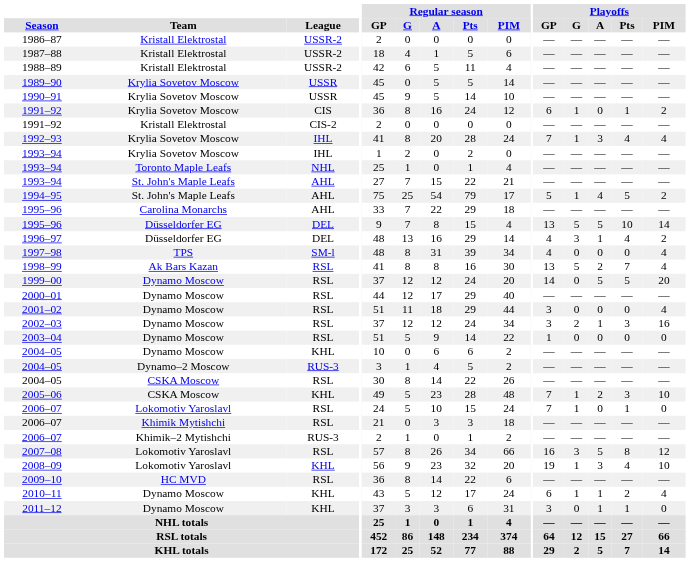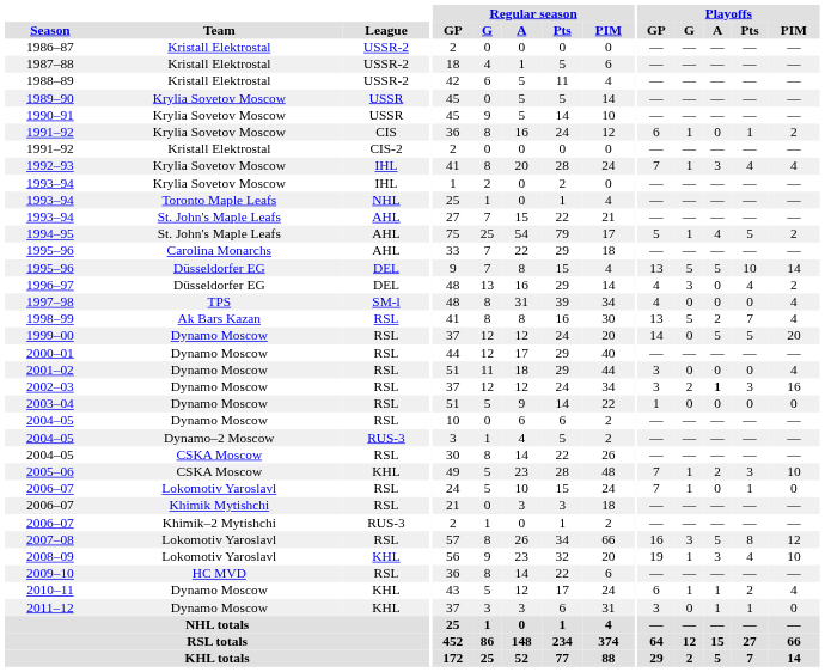 <table border="0" cellpadding="1" cellspacing="0" style="text-align:center; width:60em">
 <tr bgcolor="#e0e0e0">
 <th colspan="3" bgcolor="#ffffff"></th>
 <th rowspan="100" bgcolor="#ffffff"></th>
 <th colspan="5"><a href='#'>Regular season</a></th>
 <th rowspan="100" bgcolor="#ffffff"></th>
 <th colspan="5"><a href='#'>Playoffs</a></th>
 </tr>
 <tr bgcolor="#e0e0e0">
 <th><a href='#'>Season</a></th>
 <th>Team</th>
 <th>League</th>
 <th>GP</th>
 <th><a href='#'>G</a></th>
 <th><a href='#'>A</a></th>
 <th><a href='#'>Pts</a></th>
 <th><a href='#'>PIM</a></th>
 <th>GP</th>
 <th>G</th>
 <th>A</th>
 <th>Pts</th>
 <th>PIM</th>
 </tr>
 <tr>
 <td>1986–87</td>
 <td><a href='#'>Kristall Elektrostal</a></td>
 <td><a href='#'>USSR-2</a></td>
 <td>2</td>
 <td>0</td>
 <td>0</td>
 <td>0</td>
 <td>0</td>
 <td>—</td>
 <td>—</td>
 <td>—</td>
 <td>—</td>
 <td>—</td>
 </tr>
 <tr bgcolor="#f0f0f0">
 <td>1987–88</td>
 <td>Kristall Elektrostal</td>
 <td>USSR-2</td>
 <td>18</td>
 <td>4</td>
 <td>1</td>
 <td>5</td>
 <td>6</td>
 <td>—</td>
 <td>—</td>
 <td>—</td>
 <td>—</td>
 <td>—</td>
 </tr>
 <tr>
 <td>1988–89</td>
 <td>Kristall Elektrostal</td>
 <td>USSR-2</td>
 <td>42</td>
 <td>6</td>
 <td>5</td>
 <td>11</td>
 <td>4</td>
 <td>—</td>
 <td>—</td>
 <td>—</td>
 <td>—</td>
 <td>—</td>
 </tr>
 <tr bgcolor="#f0f0f0">
 <td><a href='#'>1989–90</a></td>
 <td><a href='#'>Krylia Sovetov Moscow</a></td>
 <td><a href='#'>USSR</a></td>
 <td>45</td>
 <td>0</td>
 <td>5</td>
 <td>5</td>
 <td>14</td>
 <td>—</td>
 <td>—</td>
 <td>—</td>
 <td>—</td>
 <td>—</td>
 </tr>
 <tr>
 <td><a href='#'>1990–91</a></td>
 <td>Krylia Sovetov Moscow</td>
 <td>USSR</td>
 <td>45</td>
 <td>9</td>
 <td>5</td>
 <td>14</td>
 <td>10</td>
 <td>—</td>
 <td>—</td>
 <td>—</td>
 <td>—</td>
 <td>—</td>
 </tr>
 <tr bgcolor="#f0f0f0">
 <td><a href='#'>1991–92</a></td>
 <td>Krylia Sovetov Moscow</td>
 <td>CIS</td>
 <td>36</td>
 <td>8</td>
 <td>16</td>
 <td>24</td>
 <td>12</td>
 <td>6</td>
 <td>1</td>
 <td>0</td>
 <td>1</td>
 <td>2</td>
 </tr>
 <tr>
 <td>1991–92</td>
 <td>Kristall Elektrostal</td>
 <td>CIS-2</td>
 <td>2</td>
 <td>0</td>
 <td>0</td>
 <td>0</td>
 <td>0</td>
 <td>—</td>
 <td>—</td>
 <td>—</td>
 <td>—</td>
 <td>—</td>
 </tr>
 <tr bgcolor="#f0f0f0">
 <td><a href='#'>1992–93</a></td>
 <td>Krylia Sovetov Moscow</td>
 <td><a href='#'>IHL</a></td>
 <td>41</td>
 <td>8</td>
 <td>20</td>
 <td>28</td>
 <td>24</td>
 <td>7</td>
 <td>1</td>
 <td>3</td>
 <td>4</td>
 <td>4</td>
 </tr>
 <tr>
 <td><a href='#'>1993–94</a></td>
 <td>Krylia Sovetov Moscow</td>
 <td>IHL</td>
 <td>1</td>
 <td>2</td>
 <td>0</td>
 <td>2</td>
 <td>0</td>
 <td>—</td>
 <td>—</td>
 <td>—</td>
 <td>—</td>
 <td>—</td>
 </tr>
 <tr bgcolor="#f0f0f0">
 <td><a href='#'>1993–94</a></td>
 <td><a href='#'>Toronto Maple Leafs</a></td>
 <td><a href='#'>NHL</a></td>
 <td>25</td>
 <td>1</td>
 <td>0</td>
 <td>1</td>
 <td>4</td>
 <td>—</td>
 <td>—</td>
 <td>—</td>
 <td>—</td>
 <td>—</td>
 </tr>
 <tr>
 <td><a href='#'>1993–94</a></td>
 <td><a href='#'>St. John's Maple Leafs</a></td>
 <td><a href='#'>AHL</a></td>
 <td>27</td>
 <td>7</td>
 <td>15</td>
 <td>22</td>
 <td>21</td>
 <td>—</td>
 <td>—</td>
 <td>—</td>
 <td>—</td>
 <td>—</td>
 </tr>
 <tr bgcolor="#f0f0f0">
 <td><a href='#'>1994–95</a></td>
 <td>St. John's Maple Leafs</td>
 <td>AHL</td>
 <td>75</td>
 <td>25</td>
 <td>54</td>
 <td>79</td>
 <td>17</td>
 <td>5</td>
 <td>1</td>
 <td>4</td>
 <td>5</td>
 <td>2</td>
 </tr>
 <tr>
 <td><a href='#'>1995–96</a></td>
 <td><a href='#'>Carolina Monarchs</a></td>
 <td>AHL</td>
 <td>33</td>
 <td>7</td>
 <td>22</td>
 <td>29</td>
 <td>18</td>
 <td>—</td>
 <td>—</td>
 <td>—</td>
 <td>—</td>
 <td>—</td>
 </tr>
 <tr bgcolor="#f0f0f0">
 <td><a href='#'>1995–96</a></td>
 <td><a href='#'>Düsseldorfer EG</a></td>
 <td><a href='#'>DEL</a></td>
 <td>9</td>
 <td>7</td>
 <td>8</td>
 <td>15</td>
 <td>4</td>
 <td>13</td>
 <td>5</td>
 <td>5</td>
 <td>10</td>
 <td>14</td>
 </tr>
 <tr>
 <td><a href='#'>1996–97</a></td>
 <td>Düsseldorfer EG</td>
 <td>DEL</td>
 <td>48</td>
 <td>13</td>
 <td>16</td>
 <td>29</td>
 <td>14</td>
 <td>4</td>
 <td>3</td>
-<td>1</td>
+<td>0</td>
 <td>4</td>
 <td>2</td>
 </tr>
 <tr bgcolor="#f0f0f0">
 <td><a href='#'>1997–98</a></td>
 <td><a href='#'>TPS</a></td>
 <td><a href='#'>SM-l</a></td>
 <td>48</td>
 <td>8</td>
 <td>31</td>
 <td>39</td>
 <td>34</td>
 <td>4</td>
 <td>0</td>
 <td>0</td>
 <td>0</td>
 <td>4</td>
 </tr>
 <tr>
 <td><a href='#'>1998–99</a></td>
 <td><a href='#'>Ak Bars Kazan</a></td>
 <td><a href='#'>RSL</a></td>
 <td>41</td>
 <td>8</td>
 <td>8</td>
 <td>16</td>
 <td>30</td>
 <td>13</td>
 <td>5</td>
 <td>2</td>
 <td>7</td>
 <td>4</td>
 </tr>
 <tr bgcolor="#f0f0f0">
 <td><a href='#'>1999–00</a></td>
 <td><a href='#'>Dynamo Moscow</a></td>
 <td>RSL</td>
 <td>37</td>
 <td>12</td>
 <td>12</td>
 <td>24</td>
 <td>20</td>
 <td>14</td>
 <td>0</td>
 <td>5</td>
 <td>5</td>
 <td>20</td>
 </tr>
 <tr>
 <td><a href='#'>2000–01</a></td>
 <td>Dynamo Moscow</td>
 <td>RSL</td>
 <td>44</td>
 <td>12</td>
 <td>17</td>
 <td>29</td>
 <td>40</td>
 <td>—</td>
 <td>—</td>
 <td>—</td>
 <td>—</td>
 <td>—</td>
 </tr>
 <tr bgcolor="#f0f0f0">
 <td><a href='#'>2001–02</a></td>
 <td>Dynamo Moscow</td>
 <td>RSL</td>
 <td>51</td>
 <td>11</td>
 <td>18</td>
 <td>29</td>
 <td>44</td>
 <td>3</td>
 <td>0</td>
 <td>0</td>
 <td>0</td>
 <td>4</td>
 </tr>
 <tr>
 <td><a href='#'>2002–03</a></td>
 <td>Dynamo Moscow</td>
 <td>RSL</td>
 <td>37</td>
 <td>12</td>
 <td>12</td>
 <td>24</td>
 <td>34</td>
 <td>3</td>
 <td>2</td>
-<td>1</td>
+<td><strong>1</strong></td>
 <td>3</td>
 <td>16</td>
 </tr>
 <tr bgcolor="#f0f0f0">
 <td><a href='#'>2003–04</a></td>
 <td>Dynamo Moscow</td>
 <td>RSL</td>
 <td>51</td>
 <td>5</td>
 <td>9</td>
 <td>14</td>
 <td>22</td>
 <td>1</td>
 <td>0</td>
 <td>0</td>
 <td>0</td>
 <td>0</td>
 </tr>
 <tr>
 <td><a href='#'>2004–05</a></td>
 <td>Dynamo Moscow</td>
-<td>KHL</td>
+<td>RSL</td>
 <td>10</td>
 <td>0</td>
 <td>6</td>
 <td>6</td>
 <td>2</td>
 <td>—</td>
 <td>—</td>
 <td>—</td>
 <td>—</td>
 <td>—</td>
 </tr>
 <tr bgcolor="#f0f0f0">
 <td><a href='#'>2004–05</a></td>
 <td>Dynamo–2 Moscow</td>
 <td><a href='#'>RUS-3</a></td>
 <td>3</td>
 <td>1</td>
 <td>4</td>
 <td>5</td>
 <td>2</td>
 <td>—</td>
 <td>—</td>
 <td>—</td>
 <td>—</td>
 <td>—</td>
 </tr>
 <tr>
 <td>2004–05</td>
 <td><a href='#'>CSKA Moscow</a></td>
 <td>RSL</td>
 <td>30</td>
 <td>8</td>
 <td>14</td>
 <td>22</td>
 <td>26</td>
 <td>—</td>
 <td>—</td>
 <td>—</td>
 <td>—</td>
 <td>—</td>
 </tr>
 <tr bgcolor="#f0f0f0">
 <td><a href='#'>2005–06</a></td>
 <td>CSKA Moscow</td>
 <td>KHL</td>
 <td>49</td>
 <td>5</td>
 <td>23</td>
 <td>28</td>
 <td>48</td>
 <td>7</td>
 <td>1</td>
 <td>2</td>
 <td>3</td>
 <td>10</td>
 </tr>
 <tr>
 <td><a href='#'>2006–07</a></td>
 <td><a href='#'>Lokomotiv Yaroslavl</a></td>
 <td>RSL</td>
 <td>24</td>
 <td>5</td>
 <td>10</td>
 <td>15</td>
 <td>24</td>
 <td>7</td>
 <td>1</td>
 <td>0</td>
 <td>1</td>
 <td>0</td>
 </tr>
 <tr bgcolor="#f0f0f0">
 <td>2006–07</td>
 <td><a href='#'>Khimik Mytishchi</a></td>
 <td>RSL</td>
 <td>21</td>
 <td>0</td>
 <td>3</td>
 <td>3</td>
 <td>18</td>
 <td>—</td>
 <td>—</td>
 <td>—</td>
 <td>—</td>
 <td>—</td>
 </tr>
 <tr>
 <td><a href='#'>2006–07</a></td>
 <td>Khimik–2 Mytishchi</td>
 <td>RUS-3</td>
 <td>2</td>
 <td>1</td>
 <td>0</td>
 <td>1</td>
 <td>2</td>
 <td>—</td>
 <td>—</td>
 <td>—</td>
 <td>—</td>
 <td>—</td>
 </tr>
 <tr bgcolor="#f0f0f0">
 <td><a href='#'>2007–08</a></td>
 <td>Lokomotiv Yaroslavl</td>
 <td>RSL</td>
 <td>57</td>
 <td>8</td>
 <td>26</td>
 <td>34</td>
 <td>66</td>
 <td>16</td>
 <td>3</td>
 <td>5</td>
 <td>8</td>
 <td>12</td>
 </tr>
 <tr>
 <td><a href='#'>2008–09</a></td>
 <td>Lokomotiv Yaroslavl</td>
 <td><a href='#'>KHL</a></td>
 <td>56</td>
 <td>9</td>
 <td>23</td>
 <td>32</td>
 <td>20</td>
 <td>19</td>
 <td>1</td>
 <td>3</td>
 <td>4</td>
 <td>10</td>
 </tr>
 <tr bgcolor="#f0f0f0">
 <td><a href='#'>2009–10</a></td>
 <td><a href='#'>HC MVD</a></td>
 <td>RSL</td>
 <td>36</td>
 <td>8</td>
 <td>14</td>
 <td>22</td>
 <td>6</td>
 <td>—</td>
 <td>—</td>
 <td>—</td>
 <td>—</td>
 <td>—</td>
 </tr>
 <tr>
 <td><a href='#'>2010–11</a></td>
 <td>Dynamo Moscow</td>
 <td>KHL</td>
 <td>43</td>
 <td>5</td>
 <td>12</td>
 <td>17</td>
 <td>24</td>
 <td>6</td>
 <td>1</td>
 <td>1</td>
 <td>2</td>
 <td>4</td>
 </tr>
 <tr bgcolor="#f0f0f0">
 <td><a href='#'>2011–12</a></td>
 <td>Dynamo Moscow</td>
 <td>KHL</td>
 <td>37</td>
 <td>3</td>
 <td>3</td>
 <td>6</td>
 <td>31</td>
 <td>3</td>
 <td>0</td>
 <td>1</td>
 <td>1</td>
 <td>0</td>
 </tr>
 <tr bgcolor="#e0e0e0">
 <th colspan="3">NHL totals</th>
 <th>25</th>
 <th>1</th>
 <th>0</th>
 <th>1</th>
 <th>4</th>
 <th>—</th>
 <th>—</th>
 <th>—</th>
 <th>—</th>
 <th>—</th>
 </tr>
 <tr bgcolor="#e0e0e0">
 <th colspan="3">RSL totals</th>
 <th>452</th>
 <th>86</th>
 <th>148</th>
 <th>234</th>
 <th>374</th>
 <th>64</th>
 <th>12</th>
 <th>15</th>
 <th>27</th>
 <th>66</th>
 </tr>
 <tr bgcolor="#e0e0e0">
 <th colspan="3">KHL totals</th>
 <th>172</th>
 <th>25</th>
 <th>52</th>
 <th>77</th>
 <th>88</th>
 <th>29</th>
 <th>2</th>
 <th>5</th>
 <th>7</th>
 <th>14</th>
 </tr>
 </table>
